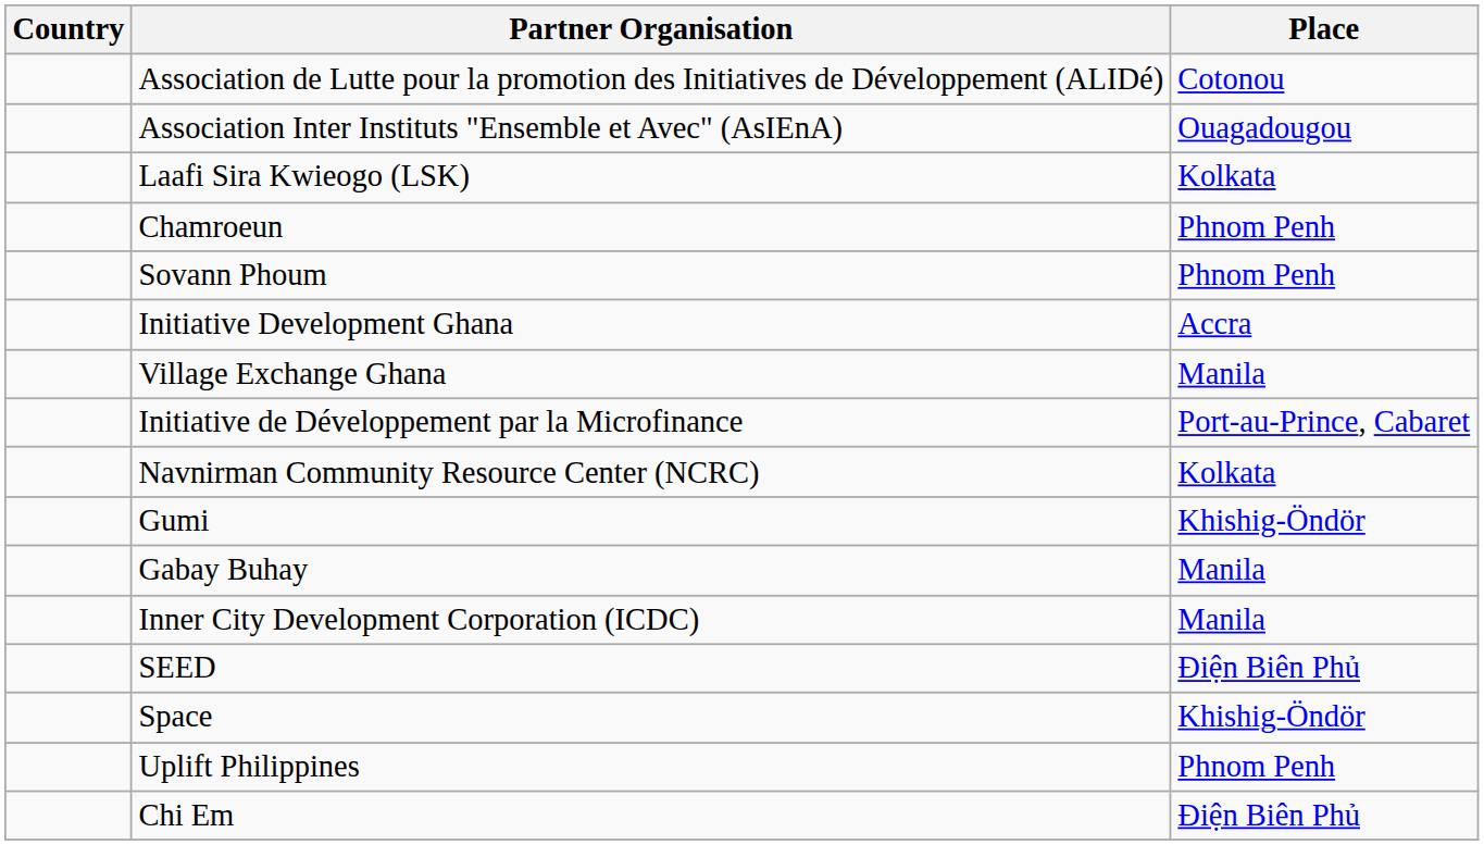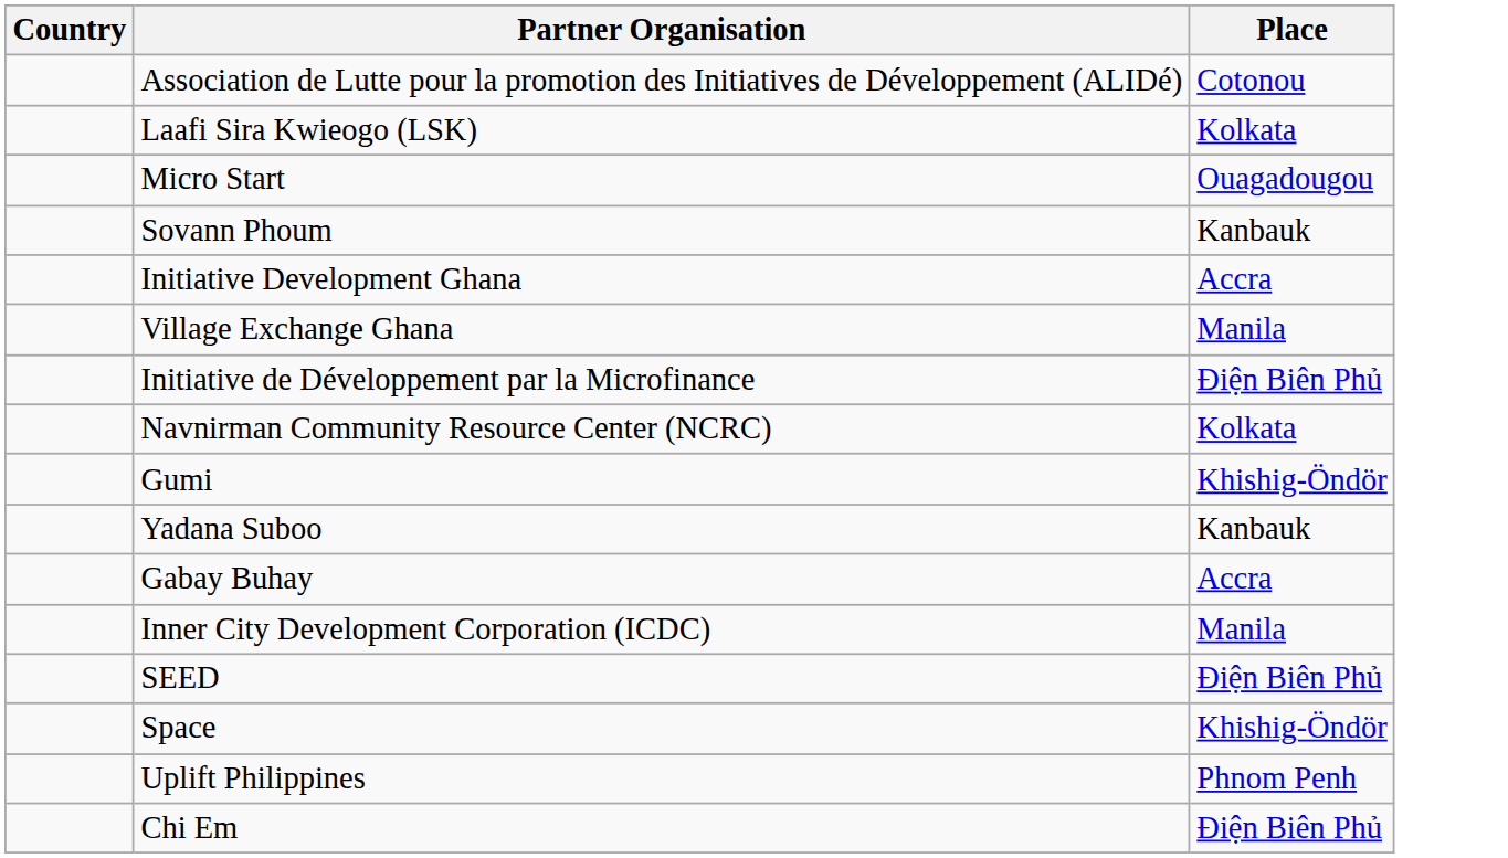 <table class="wikitable" style="text-align:left;">
 <tr>
 <th scope=col>Country</th>
 <th scope=col>Partner Organisation</th>
 <th scope=col>Place</th>
 </tr>
 <tr>
 <td></td>
 <td>Association de Lutte pour la promotion des Initiatives de Développement (ALIDé)</td>
 <td><a href='#'>Cotonou</a></td>
 </tr>
 <tr>
 <td></td>
-<td>Association Inter Instituts "Ensemble et Avec" (AsIEnA)</td>
-<td><a href='#'>Ouagadougou</a></td>
-</tr>
-<tr>
-<td></td>
 <td>Laafi Sira Kwieogo (LSK)</td>
 <td><a href='#'>Kolkata</a></td>
 </tr>
 <tr>
 <td></td>
-<td>Chamroeun</td>
-<td><a href='#'>Phnom Penh</a></td>
+<td>Micro Start</td>
+<td><a href='#'>Ouagadougou</a></td>
 </tr>
 <tr>
 <td></td>
 <td>Sovann Phoum</td>
-<td><a href='#'>Phnom Penh</a></td>
+<td>Kanbauk</td>
 </tr>
 <tr>
 <td></td>
 <td>Initiative Development Ghana</td>
 <td><a href='#'>Accra</a></td>
 </tr>
 <tr>
 <td></td>
 <td>Village Exchange Ghana</td>
 <td><a href='#'>Manila</a></td>
 </tr>
 <tr>
 <td></td>
 <td>Initiative de Développement par la Microfinance</td>
-<td><a href='#'>Port-au-Prince</a>, <a href='#'>Cabaret</a></td>
+<td><a href='#'>Ðiện Biên Phủ</a></td>
 </tr>
 <tr>
 <td></td>
 <td>Navnirman Community Resource Center (NCRC)</td>
 <td><a href='#'>Kolkata</a></td>
 </tr>
 <tr>
 <td></td>
 <td>Gumi</td>
 <td><a href='#'>Khishig-Öndör</a></td>
 </tr>
 <tr>
 <td></td>
+<td>Yadana Suboo</td>
+<td>Kanbauk</td>
+</tr>
+<tr>
+<td></td>
 <td>Gabay Buhay</td>
-<td><a href='#'>Manila</a></td>
+<td><a href='#'>Accra</a></td>
 </tr>
 <tr>
 <td></td>
 <td>Inner City Development Corporation (ICDC)</td>
 <td><a href='#'>Manila</a></td>
 </tr>
 <tr>
 <td></td>
 <td>SEED</td>
 <td><a href='#'>Ðiện Biên Phủ</a></td>
 </tr>
 <tr>
 <td></td>
 <td>Space</td>
 <td><a href='#'>Khishig-Öndör</a></td>
 </tr>
 <tr>
 <td></td>
 <td>Uplift Philippines</td>
 <td><a href='#'>Phnom Penh</a></td>
 </tr>
 <tr>
 <td></td>
 <td>Chi Em</td>
 <td><a href='#'>Ðiện Biên Phủ</a></td>
 </tr>
 </table>
